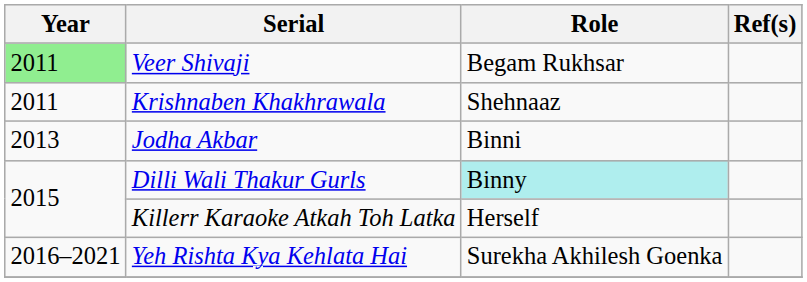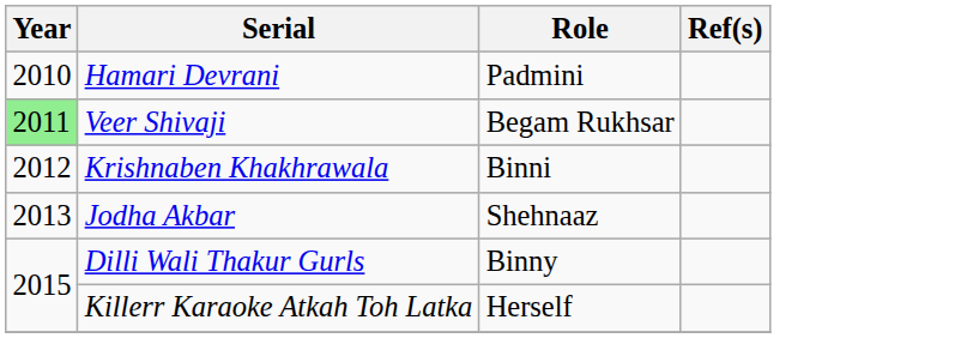 <table class="wikitable sortable">
 <tr>
 <th>Year</th>
 <th>Serial</th>
 <th>Role</th>
 <th>Ref(s)</th>
 </tr>
 <tr>
+<td>2010</td>
+<td><em><a href='#'>Hamari Devrani</a></em></td>
+<td>Padmini</td>
+<td></td>
+</tr>
+<tr>
 <td style="background: lightgreen;">2011</td>
 <td><em><a href='#'>Veer Shivaji</a></em></td>
 <td>Begam Rukhsar</td>
 <td></td>
 </tr>
 <tr>
-<td>2011</td>
+<td>2012</td>
 <td><em><a href='#'>Krishnaben Khakhrawala</a></em></td>
-<td>Shehnaaz</td>
+<td>Binni</td>
 <td></td>
 </tr>
 <tr>
 <td>2013</td>
 <td><em><a href='#'>Jodha Akbar</a></em></td>
-<td>Binni</td>
+<td>Shehnaaz</td>
 <td></td>
 </tr>
 <tr>
 <td rowspan="2">2015</td>
 <td><em><a href='#'>Dilli Wali Thakur Gurls</a></em></td>
-<td style="background: paleturquoise;">Binny</td>
+<td>Binny</td>
 <td></td>
 </tr>
 <tr>
 <td><em>Killerr Karaoke Atkah Toh Latka</em></td>
 <td>Herself</td>
 <td></td>
 </tr>
 <tr>
-<td>2016–2021</td>
-<td><em><a href='#'>Yeh Rishta Kya Kehlata Hai</a></em></td>
-<td>Surekha Akhilesh Goenka</td>
-<td> </td>
-</tr>
-<tr>
 </tr>
 </table>
